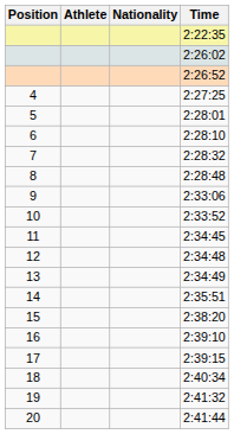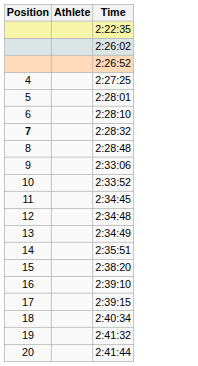 <table class="wikitable sortable">
 <tr>
 <th>Position</th>
 <th>Athlete</th>
-<th>Nationality</th>
 <th>Time</th>
 </tr>
 <tr bgcolor="#F7F6A8">
 <td align=center></td>
-<td></td>
 <td></td>
 <td>2:22:35</td>
 </tr>
 <tr bgcolor="#DCE5E5">
 <td align=center></td>
 <td></td>
-<td></td>
 <td>2:26:02</td>
 </tr>
 <tr bgcolor="#FFDAB9">
 <td align=center></td>
-<td></td>
 <td></td>
 <td>2:26:52</td>
 </tr>
 <tr>
 <td align=center>4</td>
 <td></td>
-<td></td>
 <td>2:27:25</td>
 </tr>
 <tr>
 <td align=center>5</td>
-<td></td>
 <td></td>
 <td>2:28:01</td>
 </tr>
 <tr>
 <td align=center>6</td>
 <td></td>
-<td></td>
 <td>2:28:10</td>
 </tr>
 <tr>
-<td align=center>7</td>
-<td></td>
+<td align=center><strong>7</strong></td>
 <td></td>
 <td>2:28:32</td>
 </tr>
 <tr>
 <td align=center>8</td>
 <td></td>
-<td></td>
 <td>2:28:48</td>
 </tr>
 <tr>
 <td align=center>9</td>
-<td></td>
 <td></td>
 <td>2:33:06</td>
 </tr>
 <tr>
 <td align=center>10</td>
 <td></td>
-<td></td>
 <td>2:33:52</td>
 </tr>
 <tr>
 <td align=center>11</td>
-<td></td>
 <td></td>
 <td>2:34:45</td>
 </tr>
 <tr>
 <td align=center>12</td>
 <td></td>
-<td></td>
 <td>2:34:48</td>
 </tr>
 <tr>
 <td align=center>13</td>
-<td></td>
 <td></td>
 <td>2:34:49</td>
 </tr>
 <tr>
 <td align=center>14</td>
 <td></td>
-<td></td>
 <td>2:35:51</td>
 </tr>
 <tr>
 <td align=center>15</td>
-<td></td>
 <td></td>
 <td>2:38:20</td>
 </tr>
 <tr>
 <td align=center>16</td>
 <td></td>
-<td></td>
 <td>2:39:10</td>
 </tr>
 <tr>
 <td align=center>17</td>
-<td></td>
 <td></td>
 <td>2:39:15</td>
 </tr>
 <tr>
 <td align=center>18</td>
 <td></td>
-<td></td>
 <td>2:40:34</td>
 </tr>
 <tr>
 <td align=center>19</td>
-<td></td>
 <td></td>
 <td>2:41:32</td>
 </tr>
 <tr>
 <td align=center>20</td>
 <td></td>
-<td></td>
 <td>2:41:44</td>
 </tr>
 </table>
